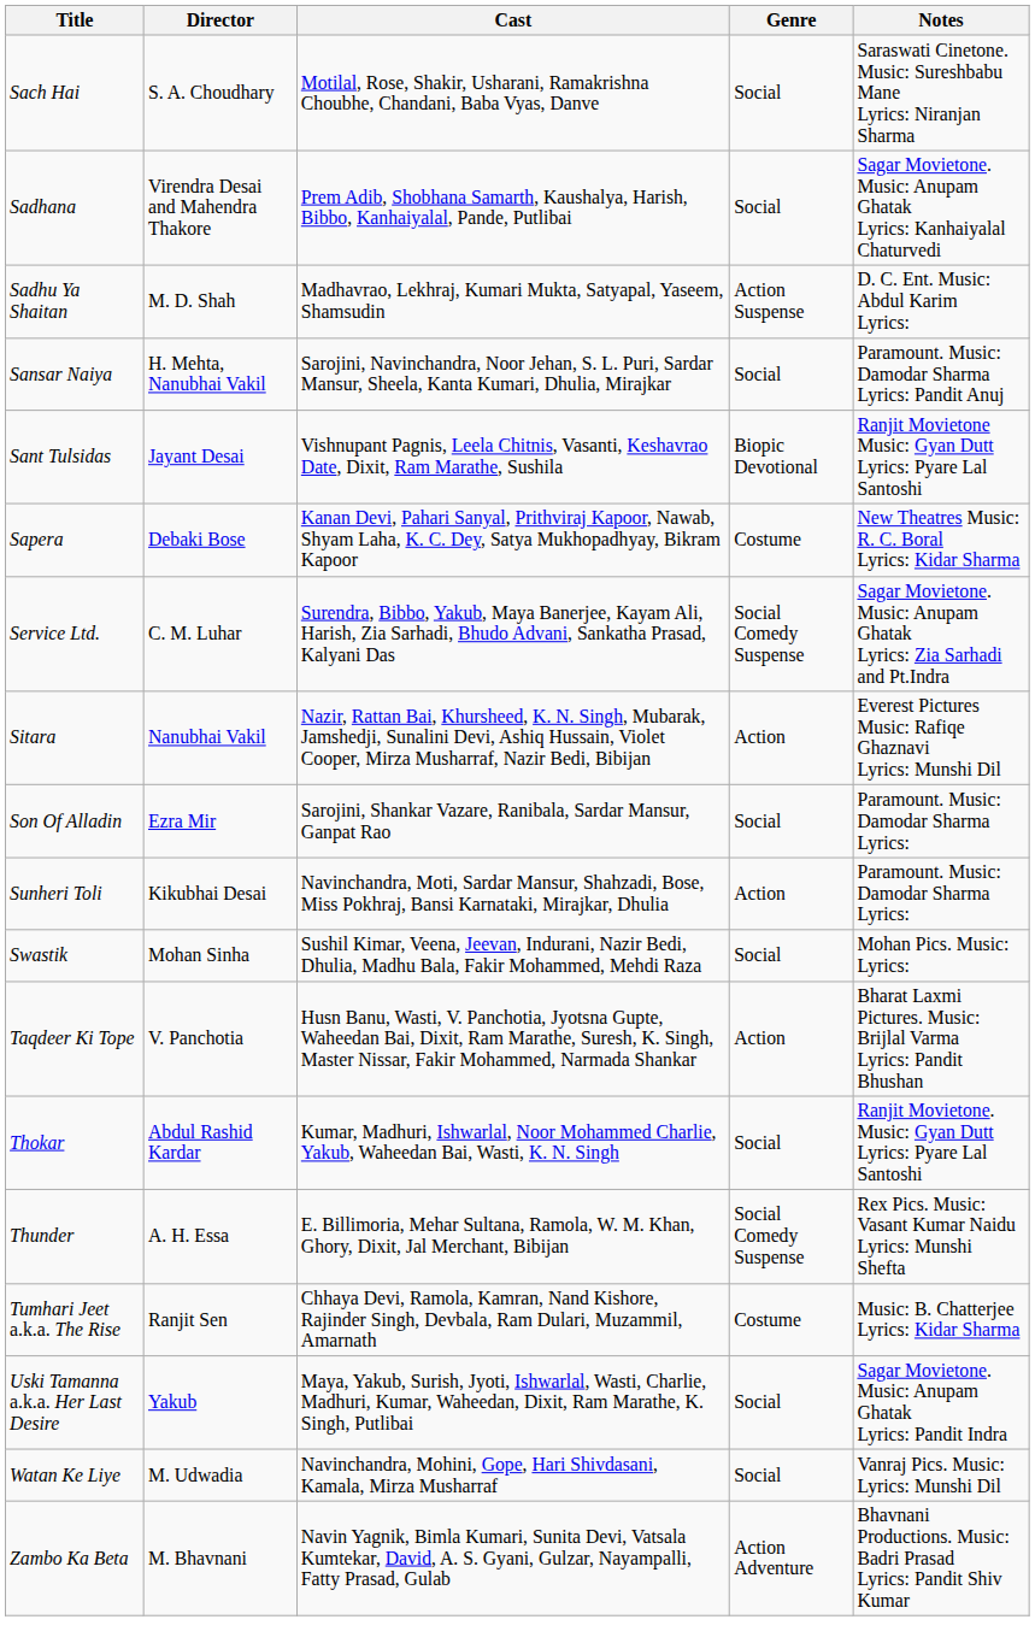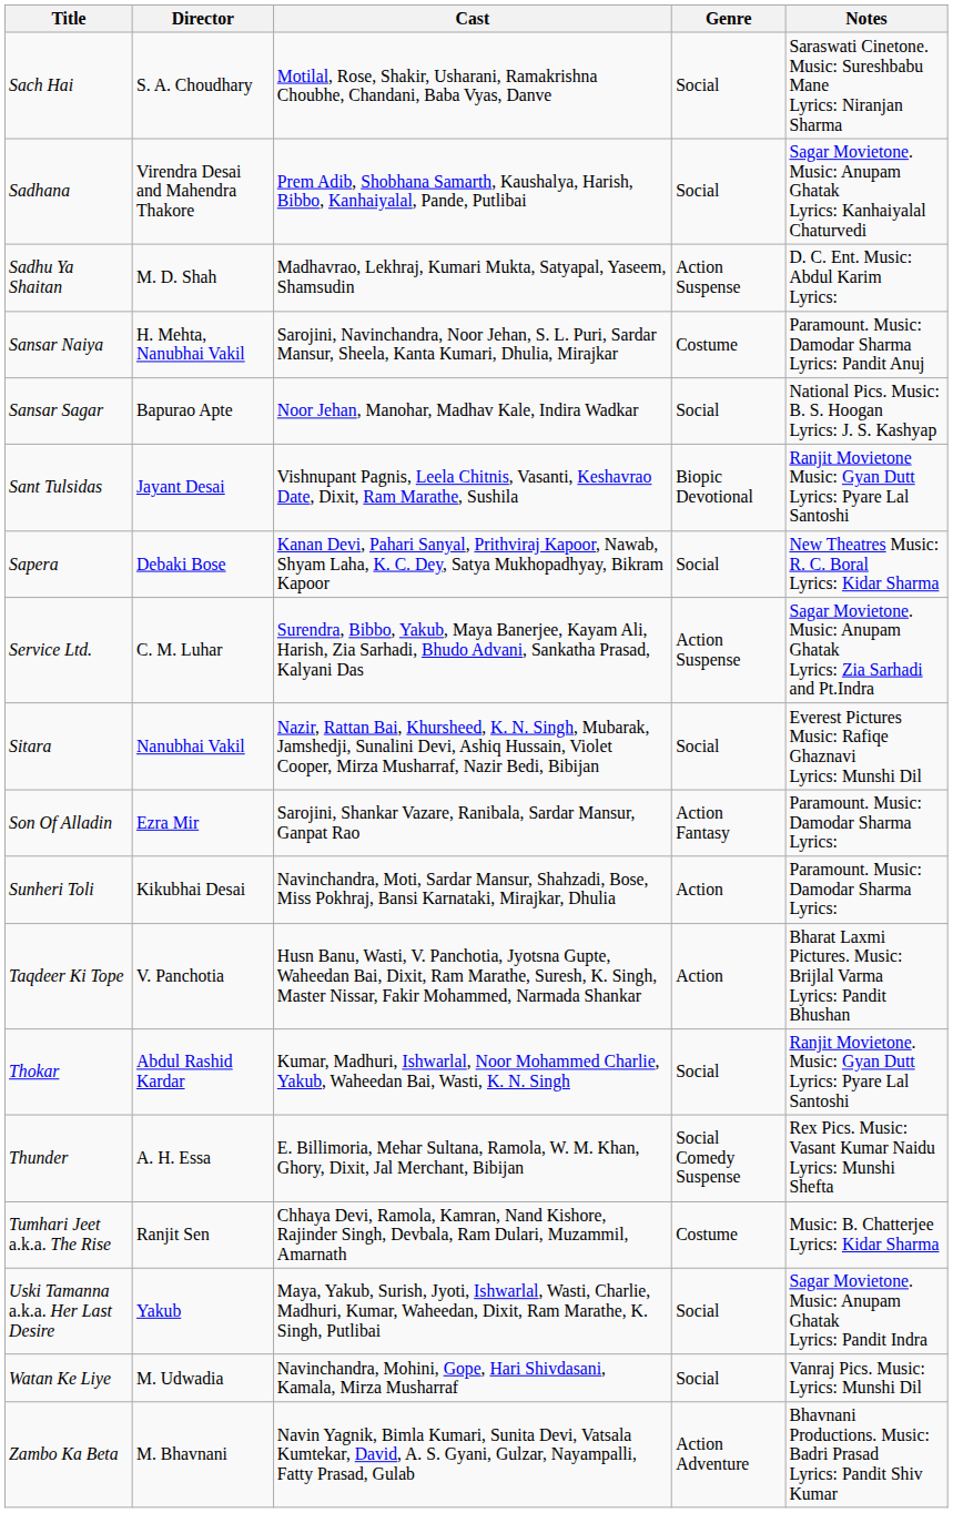 <table class="wikitable">
 <tr>
 <th>Title</th>
 <th>Director</th>
 <th>Cast</th>
 <th>Genre</th>
 <th>Notes</th>
 </tr>
 <tr>
 <td><em>Sach Hai</em></td>
 <td>S. A. Choudhary</td>
 <td><a href='#'>Motilal</a>, Rose, Shakir, Usharani,  Ramakrishna Choubhe,  Chandani, Baba Vyas, Danve</td>
 <td>Social</td>
 <td>Saraswati Cinetone. Music: Sureshbabu Mane<br>Lyrics: Niranjan Sharma</td>
 </tr>
 <tr>
 <td><em>Sadhana</em></td>
 <td>Virendra Desai and Mahendra Thakore</td>
 <td><a href='#'>Prem Adib</a>, <a href='#'>Shobhana Samarth</a>, Kaushalya, Harish, <a href='#'>Bibbo</a>, <a href='#'>Kanhaiyalal</a>, Pande, Putlibai</td>
 <td>Social</td>
 <td><a href='#'>Sagar Movietone</a>.  Music: Anupam Ghatak<br>Lyrics: Kanhaiyalal Chaturvedi</td>
 </tr>
 <tr>
 <td><em>Sadhu Ya Shaitan</em></td>
 <td>M. D. Shah</td>
 <td>Madhavrao, Lekhraj, Kumari Mukta, Satyapal, Yaseem, Shamsudin</td>
 <td>Action Suspense</td>
 <td>D. C. Ent.  Music: Abdul Karim<br>Lyrics:</td>
 </tr>
 <tr>
 <td><em>Sansar Naiya</em></td>
 <td>H. Mehta, <a href='#'>Nanubhai Vakil</a></td>
 <td>Sarojini, Navinchandra, Noor Jehan, S. L. Puri, Sardar Mansur, Sheela, Kanta Kumari, Dhulia, Mirajkar</td>
+<td>Costume</td>
+<td>Paramount. Music: Damodar Sharma<br>Lyrics: Pandit Anuj</td>
+</tr>
+<tr>
+<td><em>Sansar Sagar</em></td>
+<td>Bapurao Apte</td>
+<td><a href='#'>Noor Jehan</a>, Manohar, Madhav Kale, Indira Wadkar</td>
 <td>Social</td>
-<td>Paramount. Music: Damodar Sharma<br>Lyrics: Pandit Anuj</td>
+<td>National Pics. Music: B. S. Hoogan<br>Lyrics: J. S. Kashyap</td>
 </tr>
 <tr>
 <td><em>Sant Tulsidas</em></td>
 <td><a href='#'>Jayant Desai</a></td>
 <td>Vishnupant Pagnis, <a href='#'>Leela Chitnis</a>, Vasanti, <a href='#'>Keshavrao Date</a>, Dixit, <a href='#'>Ram Marathe</a>, Sushila</td>
 <td>Biopic Devotional</td>
 <td><a href='#'>Ranjit Movietone</a> Music: <a href='#'>Gyan Dutt</a><br>Lyrics: Pyare Lal Santoshi</td>
 </tr>
 <tr>
 <td><em>Sapera</em></td>
 <td><a href='#'>Debaki Bose</a></td>
 <td><a href='#'>Kanan Devi</a>, <a href='#'>Pahari Sanyal</a>, <a href='#'>Prithviraj Kapoor</a>, Nawab, Shyam Laha, <a href='#'>K. C. Dey</a>, Satya Mukhopadhyay, Bikram Kapoor</td>
-<td>Costume</td>
+<td>Social</td>
 <td><a href='#'>New Theatres</a> Music: <a href='#'>R. C. Boral</a><br>Lyrics: <a href='#'>Kidar Sharma</a></td>
 </tr>
 <tr>
 <td><em>Service Ltd.</em></td>
 <td>C. M. Luhar</td>
 <td><a href='#'>Surendra</a>, <a href='#'>Bibbo</a>, <a href='#'>Yakub</a>, Maya Banerjee, Kayam Ali, Harish, Zia Sarhadi, <a href='#'>Bhudo Advani</a>, Sankatha  Prasad, Kalyani Das</td>
-<td>Social Comedy Suspense</td>
+<td>Action Suspense</td>
 <td><a href='#'>Sagar Movietone</a>. Music: Anupam Ghatak<br>Lyrics: <a href='#'>Zia Sarhadi</a> and Pt.Indra</td>
 </tr>
 <tr>
 <td><em>Sitara</em></td>
 <td><a href='#'>Nanubhai Vakil</a></td>
 <td><a href='#'>Nazir</a>,  <a href='#'>Rattan Bai</a>, <a href='#'>Khursheed</a>, <a href='#'>K. N. Singh</a>, Mubarak, Jamshedji, Sunalini Devi, Ashiq Hussain, Violet Cooper, Mirza Musharraf, Nazir Bedi, Bibijan</td>
-<td>Action</td>
+<td>Social</td>
 <td>Everest Pictures Music: Rafiqe Ghaznavi<br>Lyrics: Munshi Dil</td>
 </tr>
 <tr>
 <td><em>Son Of Alladin</em></td>
 <td><a href='#'>Ezra Mir</a></td>
 <td>Sarojini, Shankar Vazare, Ranibala, Sardar Mansur, Ganpat Rao</td>
-<td>Social</td>
+<td>Action Fantasy</td>
 <td>Paramount. Music: Damodar Sharma<br>Lyrics:</td>
 </tr>
 <tr>
 <td><em>Sunheri Toli</em></td>
 <td>Kikubhai Desai</td>
 <td>Navinchandra, Moti, Sardar Mansur, Shahzadi,  Bose, Miss Pokhraj, Bansi Karnataki,  Mirajkar, Dhulia</td>
 <td>Action</td>
 <td>Paramount. Music: Damodar Sharma<br>Lyrics:</td>
-</tr>
-<tr>
-<td><em>Swastik</em></td>
-<td>Mohan Sinha</td>
-<td>Sushil Kimar, Veena, <a href='#'>Jeevan</a>, Indurani, Nazir Bedi, Dhulia, Madhu Bala, Fakir Mohammed, Mehdi Raza</td>
-<td>Social</td>
-<td>Mohan Pics. Music: <br>Lyrics:</td>
 </tr>
 <tr>
 <td><em>Taqdeer Ki Tope</em></td>
 <td>V. Panchotia</td>
 <td>Husn Banu, Wasti, V. Panchotia, Jyotsna Gupte, Waheedan Bai, Dixit, Ram Marathe, Suresh, K. Singh, Master Nissar, Fakir Mohammed, Narmada Shankar</td>
 <td>Action</td>
 <td>Bharat Laxmi Pictures. Music: Brijlal Varma<br>Lyrics: Pandit Bhushan</td>
 </tr>
 <tr>
 <td><em><a href='#'>Thokar</a></em></td>
 <td><a href='#'>Abdul Rashid Kardar</a></td>
 <td>Kumar, Madhuri, <a href='#'>Ishwarlal</a>, <a href='#'>Noor Mohammed Charlie</a>, <a href='#'>Yakub</a>, Waheedan Bai, Wasti, <a href='#'>K. N. Singh</a></td>
 <td>Social</td>
 <td><a href='#'>Ranjit Movietone</a>. Music: <a href='#'>Gyan Dutt</a><br>Lyrics: Pyare Lal Santoshi</td>
 </tr>
 <tr>
 <td><em>Thunder</em></td>
 <td>A. H. Essa</td>
 <td>E. Billimoria, Mehar Sultana, Ramola, W. M. Khan, Ghory, Dixit, Jal Merchant, Bibijan</td>
 <td>Social Comedy Suspense</td>
 <td>Rex Pics. Music: Vasant Kumar Naidu<br>Lyrics: Munshi Shefta</td>
 </tr>
 <tr>
 <td><em>Tumhari Jeet</em> a.k.a. <em>The Rise</em></td>
 <td>Ranjit Sen</td>
 <td>Chhaya Devi, Ramola, Kamran, Nand Kishore, Rajinder Singh, Devbala, Ram Dulari, Muzammil, Amarnath</td>
 <td>Costume</td>
 <td>Music: B. Chatterjee<br>Lyrics: <a href='#'>Kidar Sharma</a></td>
 </tr>
 <tr>
 <td><em>Uski Tamanna</em> a.k.a. <em>Her Last Desire</em></td>
 <td><a href='#'>Yakub</a></td>
 <td>Maya, Yakub, Surish, Jyoti, <a href='#'>Ishwarlal</a>, Wasti, Charlie, Madhuri, Kumar, Waheedan, Dixit, Ram Marathe, K. Singh, Putlibai</td>
 <td>Social</td>
 <td><a href='#'>Sagar Movietone</a>. Music: Anupam Ghatak<br>Lyrics: Pandit Indra</td>
 </tr>
 <tr>
 <td><em>Watan Ke Liye</em></td>
 <td>M. Udwadia</td>
 <td>Navinchandra, Mohini, <a href='#'>Gope</a>, <a href='#'>Hari Shivdasani</a>, Kamala, Mirza Musharraf</td>
 <td>Social</td>
 <td>Vanraj Pics. Music: <br>Lyrics: Munshi Dil</td>
 </tr>
 <tr>
 <td><em>Zambo Ka Beta</em></td>
 <td>M. Bhavnani</td>
 <td>Navin Yagnik, Bimla Kumari, Sunita Devi, Vatsala Kumtekar, <a href='#'>David</a>, A. S. Gyani, Gulzar, Nayampalli, Fatty Prasad, Gulab</td>
 <td>Action Adventure</td>
 <td>Bhavnani Productions.  Music: Badri Prasad<br>Lyrics: Pandit Shiv Kumar</td>
 </tr>
 </table>
